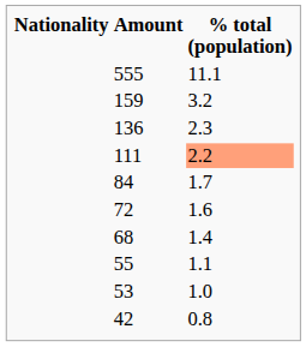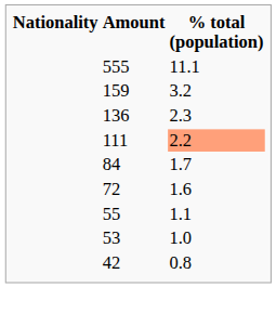 <table class="infobox" style="float:right;">
 <tr \>
 <th>Nationality</th>
 <th>Amount</th>
 <th>% total<br>(population)</th>
 </tr>
 <tr>
 <td></td>
 <td>555</td>
 <td>11.1</td>
 </tr>
 <tr>
 <td></td>
 <td>159</td>
 <td>3.2</td>
 </tr>
 <tr>
 <td></td>
 <td>136</td>
 <td>2.3</td>
 </tr>
 <tr>
 <td></td>
 <td>111</td>
 <td style="background: lightsalmon;">2.2</td>
 </tr>
 <tr>
 <td></td>
 <td>84</td>
 <td>1.7</td>
 </tr>
 <tr>
 <td></td>
 <td>72</td>
 <td>1.6</td>
 </tr>
 <tr>
 <td></td>
-<td>68</td>
-<td>1.4</td>
-</tr>
-<tr>
-<td></td>
 <td>55</td>
 <td>1.1</td>
 </tr>
 <tr>
 <td></td>
 <td>53</td>
 <td>1.0</td>
 </tr>
 <tr>
 <td></td>
 <td>42</td>
 <td>0.8</td>
 </tr>
 <tr>
 </tr>
 </table>
